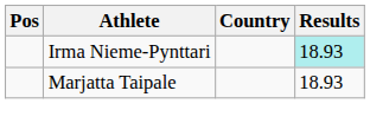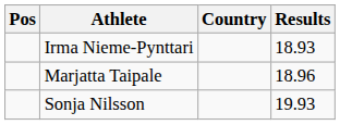 <table class="wikitable">
 <tr>
 <th>Pos</th>
 <th>Athlete</th>
 <th>Country</th>
 <th>Results</th>
 </tr>
 <tr>
 <td align="center"></td>
 <td>Irma Nieme-Pynttari</td>
 <td></td>
-<td style="background: paleturquoise;">18.93</td>
+<td>18.93</td>
 </tr>
 <tr>
 <td align="center"></td>
 <td>Marjatta Taipale</td>
 <td></td>
-<td>18.93</td>
+<td>18.96</td>
+</tr>
+<tr>
+<td align="center"></td>
+<td>Sonja Nilsson</td>
+<td></td>
+<td>19.93</td>
 </tr>
 </table>
